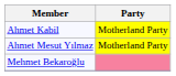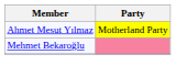 <table class=wikitable style="border:1px solid #8888aa; background-color:#f7f8ff; padding:0px; font-size:90%;">
 <tr>
 <th>Member</th>
 <th>Party</th>
-</tr>
-<tr>
-<td><a href='#'>Ahmet Kabil</a></td>
-<td style="background: #ffff00">Motherland Party</td>
 </tr>
 <tr>
 <td><a href='#'>Ahmet Mesut Yılmaz</a></td>
 <td style="background: #ffff00">Motherland Party</td>
 </tr>
 <tr>
 <td><a href='#'>Mehmet Bekaroğlu</a></td>
 <td style="background: #F7819F"></td>
 </tr>
 <tr>
 </tr>
 </table>
